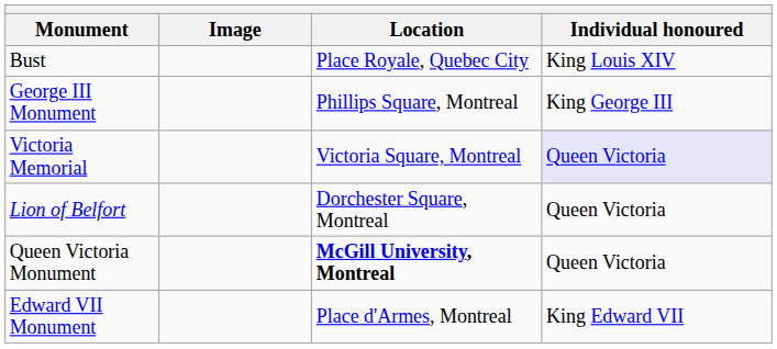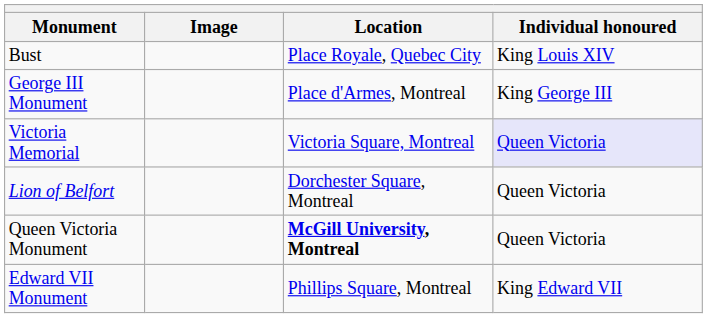 <table class="wikitable" style="width:100%">
 <tr>
 <th colspan="9" align="left"></th>
 </tr>
 <tr>
 <th width="20%">Monument</th>
 <th width="20%">Image</th>
 <th width="30%">Location</th>
 <th width="30%">Individual honoured</th>
 </tr>
 <tr>
 <td>Bust</td>
 <td></td>
 <td><a href='#'>Place Royale</a>, <a href='#'>Quebec City</a></td>
 <td>King <a href='#'>Louis XIV</a></td>
 </tr>
 <tr>
 <td><a href='#'>George III Monument</a></td>
 <td></td>
-<td><a href='#'>Phillips Square</a>, Montreal</td>
+<td><a href='#'>Place d'Armes</a>, Montreal</td>
 <td>King <a href='#'>George III</a></td>
 </tr>
 <tr>
 <td><a href='#'>Victoria Memorial</a></td>
 <td></td>
 <td><a href='#'>Victoria Square, Montreal</a></td>
 <td style="background: lavender;"><a href='#'>Queen Victoria</a></td>
 </tr>
 <tr>
 <td><em><a href='#'>Lion of Belfort</a></em></td>
 <td></td>
 <td><a href='#'>Dorchester Square</a>, Montreal</td>
 <td>Queen Victoria</td>
 </tr>
 <tr>
 <td>Queen Victoria Monument</td>
 <td></td>
 <td><strong><a href='#'>McGill University</a>, Montreal</strong></td>
 <td>Queen Victoria</td>
 </tr>
 <tr>
 <td><a href='#'>Edward VII Monument</a></td>
 <td></td>
-<td><a href='#'>Place d'Armes</a>, Montreal</td>
+<td><a href='#'>Phillips Square</a>, Montreal</td>
 <td>King <a href='#'>Edward VII</a></td>
 </tr>
 </table>
